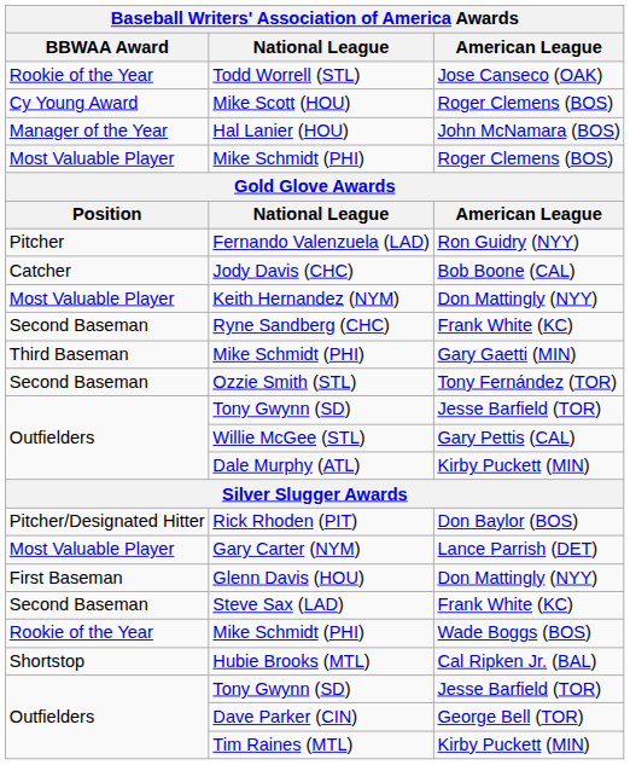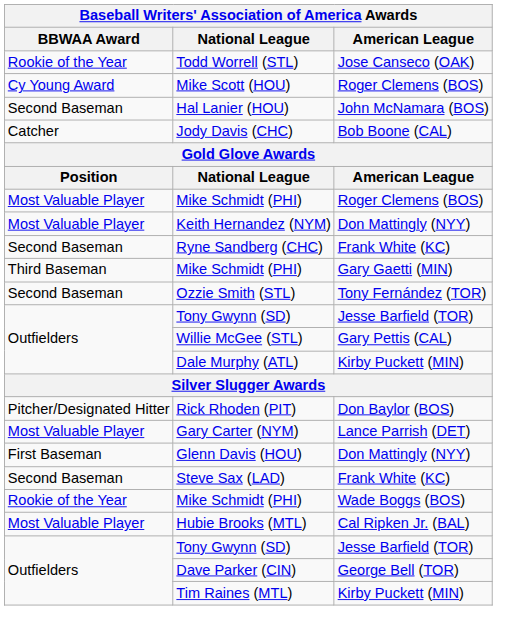 <table class="wikitable">
 <tr>
 <th colspan="3"><a href='#'>Baseball Writers' Association of America</a> Awards</th>
 </tr>
 <tr>
 <th>BBWAA Award</th>
 <th>National League</th>
 <th>American League</th>
 </tr>
 <tr>
 <td><a href='#'>Rookie of the Year</a></td>
 <td><a href='#'>Todd Worrell</a> (<a href='#'>STL</a>)</td>
 <td><a href='#'>Jose Canseco</a> (<a href='#'>OAK</a>)</td>
 </tr>
 <tr>
 <td><a href='#'>Cy Young Award</a></td>
 <td><a href='#'>Mike Scott</a> (<a href='#'>HOU</a>)</td>
 <td><a href='#'>Roger Clemens</a> (<a href='#'>BOS</a>)</td>
 </tr>
 <tr>
-<td><a href='#'>Manager of the Year</a></td>
+<td>Second Baseman</td>
 <td><a href='#'>Hal Lanier</a> (<a href='#'>HOU</a>)</td>
 <td><a href='#'>John McNamara</a> (<a href='#'>BOS</a>)</td>
 </tr>
 <tr>
-<td><a href='#'>Most Valuable Player</a></td>
-<td><a href='#'>Mike Schmidt</a> (<a href='#'>PHI</a>)</td>
-<td><a href='#'>Roger Clemens</a> (<a href='#'>BOS</a>)</td>
+<td>Catcher</td>
+<td><a href='#'>Jody Davis</a> (<a href='#'>CHC</a>)</td>
+<td><a href='#'>Bob Boone</a> (<a href='#'>CAL</a>)</td>
 </tr>
 <tr>
 <th colspan="3"><a href='#'>Gold Glove Awards</a></th>
 </tr>
 <tr>
 <th>Position</th>
 <th>National League</th>
 <th>American League</th>
 </tr>
 <tr>
-<td>Pitcher</td>
-<td><a href='#'>Fernando Valenzuela</a> (<a href='#'>LAD</a>)</td>
-<td><a href='#'>Ron Guidry</a> (<a href='#'>NYY</a>)</td>
-</tr>
-<tr>
-<td>Catcher</td>
-<td><a href='#'>Jody Davis</a> (<a href='#'>CHC</a>)</td>
-<td><a href='#'>Bob Boone</a> (<a href='#'>CAL</a>)</td>
+<td><a href='#'>Most Valuable Player</a></td>
+<td><a href='#'>Mike Schmidt</a> (<a href='#'>PHI</a>)</td>
+<td><a href='#'>Roger Clemens</a> (<a href='#'>BOS</a>)</td>
 </tr>
 <tr>
 <td><a href='#'>Most Valuable Player</a></td>
 <td><a href='#'>Keith Hernandez</a> (<a href='#'>NYM</a>)</td>
 <td><a href='#'>Don Mattingly</a> (<a href='#'>NYY</a>)</td>
 </tr>
 <tr>
 <td>Second Baseman</td>
 <td><a href='#'>Ryne Sandberg</a> (<a href='#'>CHC</a>)</td>
 <td><a href='#'>Frank White</a> (<a href='#'>KC</a>)</td>
 </tr>
 <tr>
 <td>Third Baseman</td>
 <td><a href='#'>Mike Schmidt</a> (<a href='#'>PHI</a>)</td>
 <td><a href='#'>Gary Gaetti</a> (<a href='#'>MIN</a>)</td>
 </tr>
 <tr>
 <td>Second Baseman</td>
 <td><a href='#'>Ozzie Smith</a> (<a href='#'>STL</a>)</td>
 <td><a href='#'>Tony Fernández</a> (<a href='#'>TOR</a>)</td>
 </tr>
 <tr>
 <td rowspan="3">Outfielders</td>
 <td><a href='#'>Tony Gwynn</a> (<a href='#'>SD</a>)</td>
 <td><a href='#'>Jesse Barfield</a> (<a href='#'>TOR</a>)</td>
 </tr>
 <tr>
 <td><a href='#'>Willie McGee</a> (<a href='#'>STL</a>)</td>
 <td><a href='#'>Gary Pettis</a> (<a href='#'>CAL</a>)</td>
 </tr>
 <tr>
 <td><a href='#'>Dale Murphy</a> (<a href='#'>ATL</a>)</td>
 <td><a href='#'>Kirby Puckett</a> (<a href='#'>MIN</a>)</td>
 </tr>
 <tr>
 <th colspan="3"><a href='#'>Silver Slugger Awards</a></th>
 </tr>
 <tr>
 <td>Pitcher/Designated Hitter</td>
 <td><a href='#'>Rick Rhoden</a> (<a href='#'>PIT</a>)</td>
 <td><a href='#'>Don Baylor</a> (<a href='#'>BOS</a>)</td>
 </tr>
 <tr>
 <td><a href='#'>Most Valuable Player</a></td>
 <td><a href='#'>Gary Carter</a> (<a href='#'>NYM</a>)</td>
 <td><a href='#'>Lance Parrish</a> (<a href='#'>DET</a>)</td>
 </tr>
 <tr>
 <td>First Baseman</td>
 <td><a href='#'>Glenn Davis</a> (<a href='#'>HOU</a>)</td>
 <td><a href='#'>Don Mattingly</a> (<a href='#'>NYY</a>)</td>
 </tr>
 <tr>
 <td>Second Baseman</td>
 <td><a href='#'>Steve Sax</a> (<a href='#'>LAD</a>)</td>
 <td><a href='#'>Frank White</a> (<a href='#'>KC</a>)</td>
 </tr>
 <tr>
 <td><a href='#'>Rookie of the Year</a></td>
 <td><a href='#'>Mike Schmidt</a> (<a href='#'>PHI</a>)</td>
 <td><a href='#'>Wade Boggs</a> (<a href='#'>BOS</a>)</td>
 </tr>
 <tr>
-<td>Shortstop</td>
+<td><a href='#'>Most Valuable Player</a></td>
 <td><a href='#'>Hubie Brooks</a> (<a href='#'>MTL</a>)</td>
 <td><a href='#'>Cal Ripken Jr.</a> (<a href='#'>BAL</a>)</td>
 </tr>
 <tr>
 <td rowspan="3">Outfielders</td>
 <td><a href='#'>Tony Gwynn</a> (<a href='#'>SD</a>)</td>
 <td><a href='#'>Jesse Barfield</a> (<a href='#'>TOR</a>)</td>
 </tr>
 <tr>
 <td><a href='#'>Dave Parker</a> (<a href='#'>CIN</a>)</td>
 <td><a href='#'>George Bell</a> (<a href='#'>TOR</a>)</td>
 </tr>
 <tr>
 <td><a href='#'>Tim Raines</a> (<a href='#'>MTL</a>)</td>
 <td><a href='#'>Kirby Puckett</a> (<a href='#'>MIN</a>)</td>
 </tr>
 </table>
